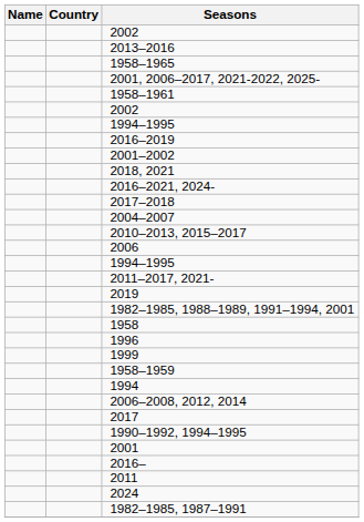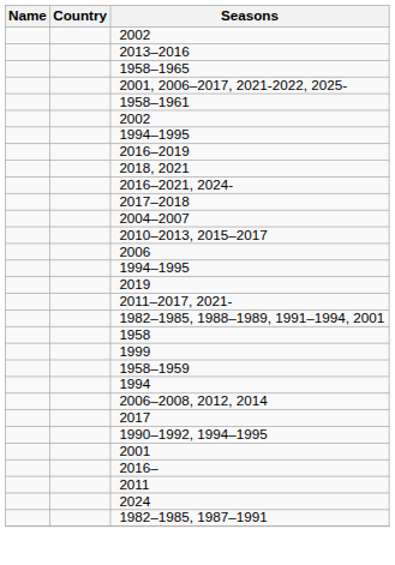 <table class="wikitable sortable" style="text-align:center style="font-size: 85%; line-height: 23px">
 <tr>
 <th scope=col>Name</th>
 <th scope=col>Country</th>
 <th scope=col>Seasons</th>
 </tr>
 <tr>
 <td align="left" style="padding: 0px 5px 0px 10px"></td>
 <td align="left"></td>
 <td style="padding: 0px 5px 0px 10px">2002</td>
 </tr>
 <tr>
 <td align="left" style="padding: 0px 5px 0px 10px"></td>
 <td align="left"></td>
 <td style="padding: 0px 5px 0px 10px">2013–2016</td>
 </tr>
 <tr>
 <td align="left" style="padding: 0px 5px 0px 10px"></td>
 <td align="left"></td>
 <td style="padding: 0px 5px 0px 10px">1958–1965</td>
 </tr>
 <tr>
 <td align="left" style="padding: 0px 5px 0px 10px"><strong></strong></td>
 <td align="left"></td>
 <td style="padding: 0px 5px 0px 10px">2001, 2006–2017, 2021-2022, 2025-</td>
 </tr>
 <tr>
 <td align="left" style="padding: 0px 5px 0px 10px"></td>
 <td align="left"></td>
 <td style="padding: 0px 5px 0px 10px">1958–1961</td>
 </tr>
 <tr>
 <td align="left" style="padding: 0px 5px 0px 10px"></td>
 <td align="left"></td>
 <td style="padding: 0px 5px 0px 10px">2002</td>
 </tr>
 <tr>
 <td align="left" style="padding: 0px 5px 0px 10px"></td>
 <td align="left"></td>
 <td style="padding: 0px 5px 0px 10px">1994–1995</td>
 </tr>
 <tr>
 <td align="left" style="padding: 0px 5px 0px 10px"></td>
 <td align="left"></td>
 <td style="padding: 0px 5px 0px 10px">2016–2019</td>
 </tr>
 <tr>
 <td align="left" style="padding: 0px 5px 0px 10px"></td>
 <td align="left"></td>
-<td style="padding: 0px 5px 0px 10px">2001–2002</td>
-</tr>
-<tr>
-<td align="left" style="padding: 0px 5px 0px 10px"></td>
-<td align="left"></td>
 <td style="padding: 0px 5px 0px 10px">2018, 2021</td>
 </tr>
 <tr>
 <td align="left" style="padding: 0px 5px 0px 10px"><strong></strong></td>
 <td align="left"></td>
 <td style="padding: 0px 5px 0px 10px">2016–2021, 2024-</td>
 </tr>
 <tr>
 <td align="left" style="padding: 0px 5px 0px 10px"></td>
 <td align="left"></td>
 <td style="padding: 0px 5px 0px 10px">2017–2018</td>
 </tr>
 <tr>
 <td align="left" style="padding: 0px 5px 0px 10px"></td>
 <td align="left"></td>
 <td style="padding: 0px 5px 0px 10px">2004–2007</td>
 </tr>
 <tr>
 <td align="left" style="padding: 0px 5px 0px 10px"></td>
 <td align="left"></td>
 <td style="padding: 0px 5px 0px 10px">2010–2013, 2015–2017</td>
 </tr>
 <tr>
 <td align="left" style="padding: 0px 5px 0px 10px"></td>
 <td align="left"></td>
 <td style="padding: 0px 5px 0px 10px">2006</td>
 </tr>
 <tr>
 <td align="left" style="padding: 0px 5px 0px 10px"></td>
 <td align="left"></td>
 <td style="padding: 0px 5px 0px 10px">1994–1995</td>
 </tr>
 <tr>
+<td align="left" style="padding: 0px 5px 0px 10px"></td>
+<td align="left"></td>
+<td style="padding: 0px 5px 0px 10px">2019</td>
+</tr>
+<tr>
 <td align="left" style="padding: 0px 5px 0px 10px"><strong></strong></td>
 <td align="left"></td>
 <td style="padding: 0px 5px 0px 10px">2011–2017, 2021-</td>
-</tr>
-<tr>
-<td align="left" style="padding: 0px 5px 0px 10px"></td>
-<td align="left"></td>
-<td style="padding: 0px 5px 0px 10px">2019</td>
 </tr>
 <tr>
 <td align="left" style="padding: 0px 5px 0px 10px"></td>
 <td align="left"></td>
 <td style="padding: 0px 5px 0px 10px">1982–1985, 1988–1989, 1991–1994, 2001</td>
 </tr>
 <tr>
 <td align="left" style="padding: 0px 5px 0px 10px"></td>
 <td align="left"></td>
 <td style="padding: 0px 5px 0px 10px">1958</td>
-</tr>
-<tr>
-<td align="left" style="padding: 0px 5px 0px 10px"></td>
-<td align="left"></td>
-<td style="padding: 0px 5px 0px 10px">1996</td>
 </tr>
 <tr>
 <td align="left" style="padding: 0px 5px 0px 10px"></td>
 <td align="left"></td>
 <td style="padding: 0px 5px 0px 10px">1999</td>
 </tr>
 <tr>
 <td align="left" style="padding: 0px 5px 0px 10px"></td>
 <td align="left"></td>
 <td style="padding: 0px 5px 0px 10px">1958–1959</td>
 </tr>
 <tr>
 <td align="left" style="padding: 0px 5px 0px 10px"></td>
 <td align="left"></td>
 <td style="padding: 0px 5px 0px 10px">1994</td>
 </tr>
 <tr>
 <td align="left" style="padding: 0px 5px 0px 10px"></td>
 <td align="left"></td>
 <td style="padding: 0px 5px 0px 10px">2006–2008, 2012, 2014</td>
 </tr>
 <tr>
 <td align="left" style="padding: 0px 5px 0px 10px"></td>
 <td align="left"></td>
 <td style="padding: 0px 5px 0px 10px">2017</td>
 </tr>
 <tr>
 <td align="left" style="padding: 0px 5px 0px 10px"></td>
 <td align="left"></td>
 <td style="padding: 0px 5px 0px 10px">1990–1992, 1994–1995</td>
 </tr>
 <tr>
 <td align="left" style="padding: 0px 5px 0px 10px"></td>
 <td align="left"></td>
 <td style="padding: 0px 5px 0px 10px">2001</td>
 </tr>
 <tr>
 <td align="left" style="padding: 0px 5px 0px 10px"><strong></strong></td>
 <td align="left"></td>
 <td style="padding: 0px 5px 0px 10px">2016–</td>
 </tr>
 <tr>
 <td align="left" style="padding: 0px 5px 0px 10px"></td>
 <td align="left"></td>
 <td style="padding: 0px 5px 0px 10px">2011</td>
 </tr>
 <tr>
 <td align="left" style="padding: 0px 5px 0px 10px"></td>
 <td align="left"></td>
 <td style="padding: 0px 5px 0px 10px">2024</td>
 </tr>
 <tr>
 <td align="left" style="padding: 0px 5px 0px 10px"></td>
 <td align="left"></td>
 <td style="padding: 0px 5px 0px 10px">1982–1985, 1987–1991</td>
 </tr>
 <tr>
 </tr>
 </table>
